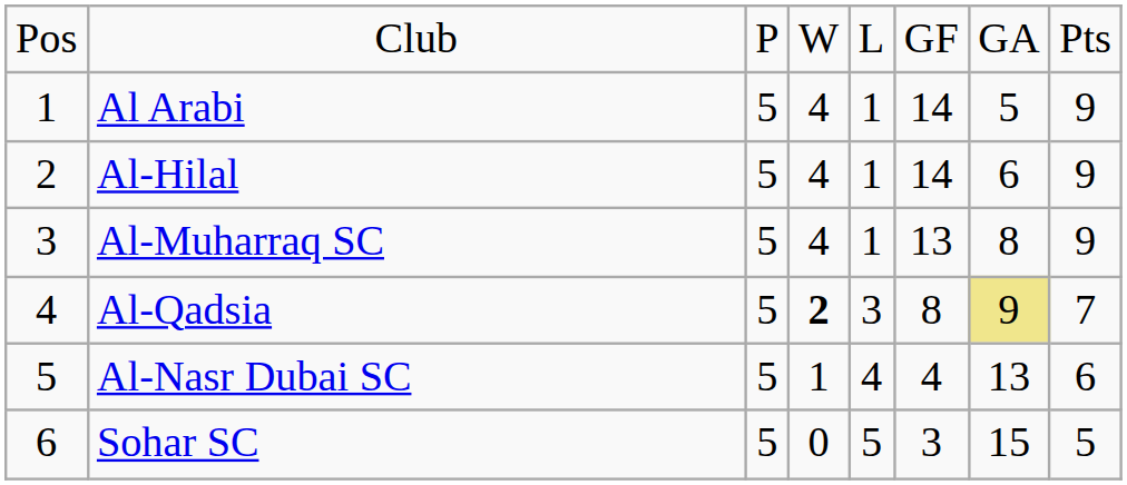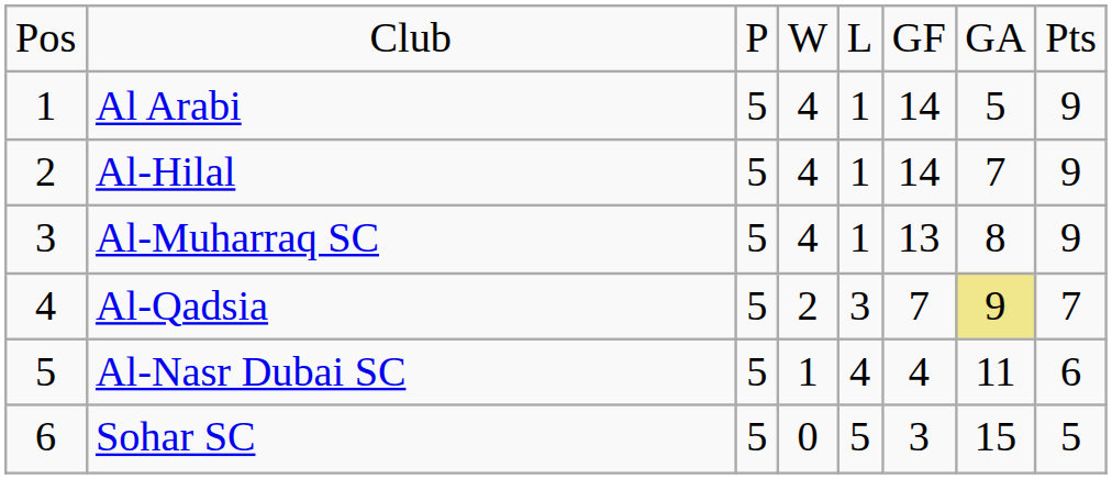 <table class="wikitable" style="text-align:center;">
 <tr>
 <td>Pos</td>
 <td style="width:15em">Club</td>
 <td>P</td>
 <td>W</td>
 <td>L</td>
 <td>GF</td>
 <td>GA</td>
 <td>Pts</td>
 </tr>
 <tr>
 <td>1</td>
 <td align="left"><a href='#'>Al Arabi</a></td>
 <td>5</td>
 <td>4</td>
 <td>1</td>
 <td>14</td>
 <td>5</td>
 <td>9</td>
 </tr>
 <tr>
 <td>2</td>
 <td align="left"><a href='#'>Al-Hilal</a></td>
 <td>5</td>
 <td>4</td>
 <td>1</td>
 <td>14</td>
-<td>6</td>
+<td>7</td>
 <td>9</td>
 </tr>
 <tr>
 <td>3</td>
 <td align="left"><a href='#'>Al-Muharraq SC</a></td>
 <td>5</td>
 <td>4</td>
 <td>1</td>
 <td>13</td>
 <td>8</td>
 <td>9</td>
 </tr>
 <tr>
 <td>4</td>
 <td align="left"><a href='#'>Al-Qadsia</a></td>
 <td>5</td>
-<td><strong>2</strong></td>
+<td>2</td>
 <td>3</td>
-<td>8</td>
+<td>7</td>
 <td style="background: khaki;">9</td>
 <td>7</td>
 </tr>
 <tr>
 <td>5</td>
 <td align="left"><a href='#'>Al-Nasr Dubai SC</a></td>
 <td>5</td>
 <td>1</td>
 <td>4</td>
 <td>4</td>
-<td>13</td>
+<td>11</td>
 <td>6</td>
 </tr>
 <tr>
 <td>6</td>
 <td align="left"><a href='#'>Sohar SC</a></td>
 <td>5</td>
 <td>0</td>
 <td>5</td>
 <td>3</td>
 <td>15</td>
 <td>5</td>
 </tr>
 </table>
